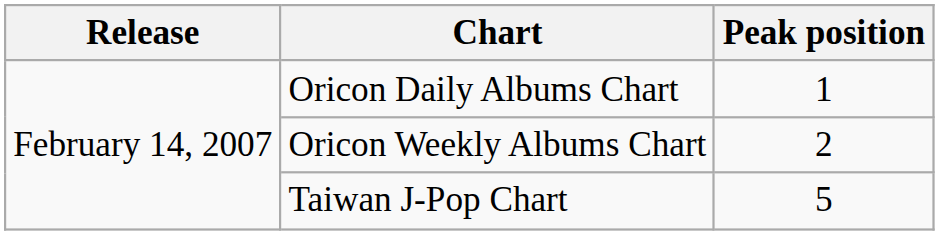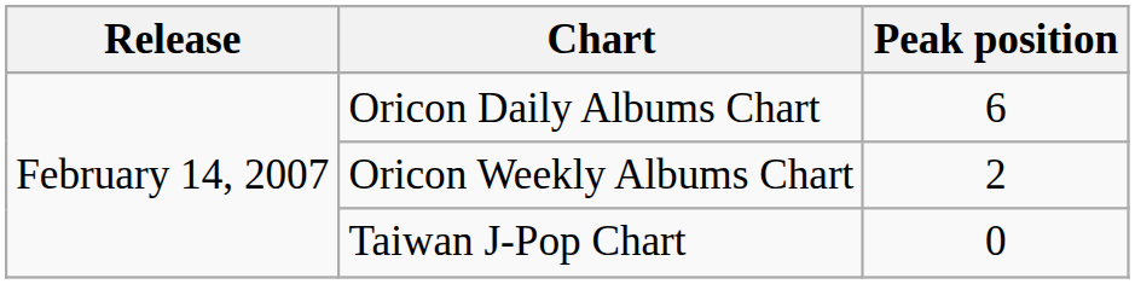 <table class="wikitable">
 <tr>
 <th>Release</th>
 <th>Chart</th>
 <th>Peak position</th>
 </tr>
 <tr>
 <td rowspan="3">February 14, 2007</td>
 <td>Oricon Daily Albums Chart</td>
-<td align="center">1</td>
+<td align="center">6</td>
 </tr>
 <tr>
 <td>Oricon Weekly Albums Chart</td>
 <td align="center">2</td>
 </tr>
 <tr>
 <td>Taiwan J-Pop Chart</td>
-<td align="center">5</td>
+<td align="center">0</td>
 </tr>
 </table>
